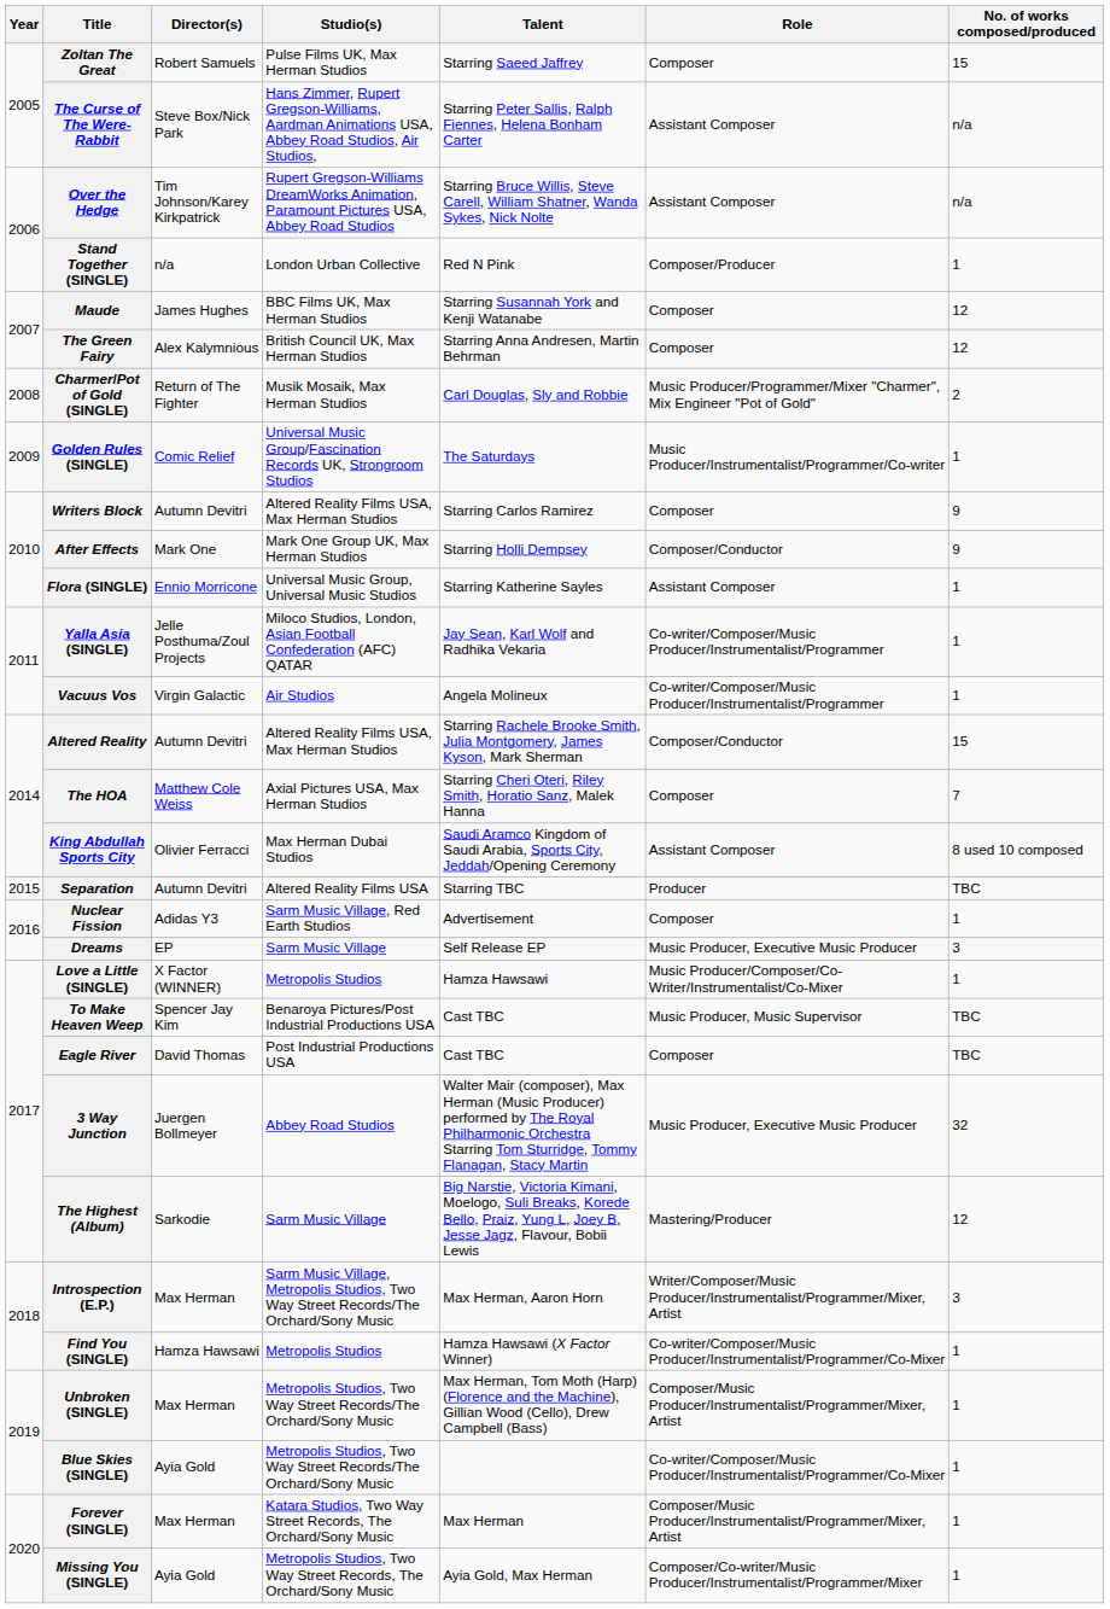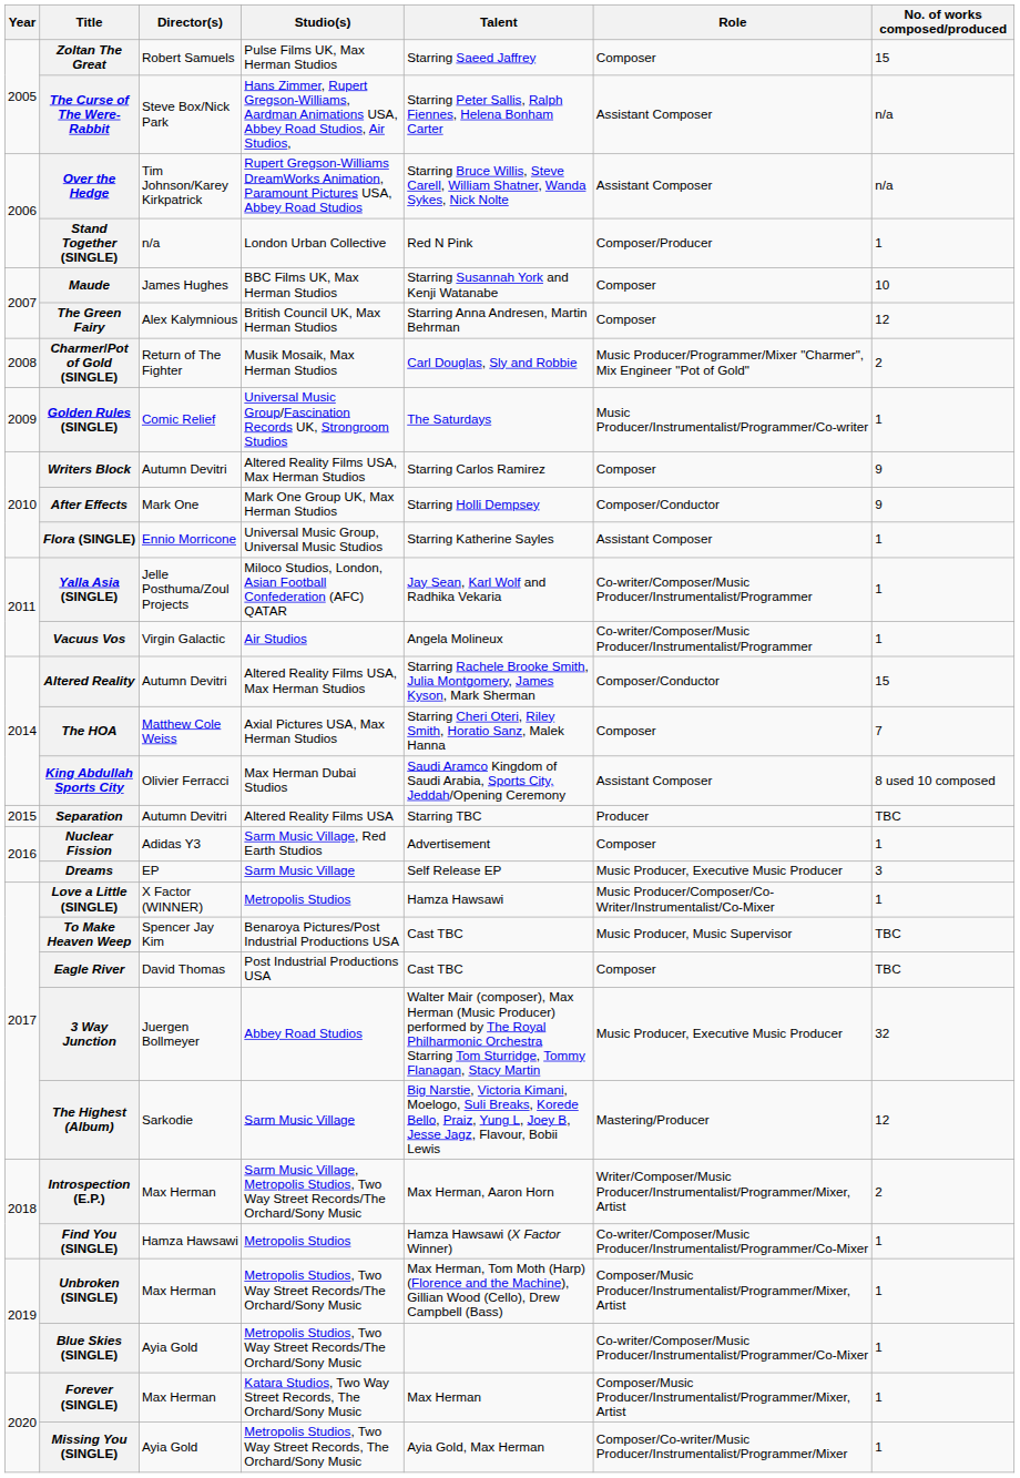 <table class="wikitable sortable">
 <tr>
 <th>Year</th>
 <th>Title</th>
 <th>Director(s)</th>
 <th>Studio(s)</th>
 <th>Talent</th>
 <th>Role</th>
 <th>No. of works composed/produced</th>
 </tr>
 <tr>
 <td rowspan="2">2005</td>
 <th><em>Zoltan The Great</em></th>
 <td>Robert Samuels</td>
 <td>Pulse Films UK, Max Herman Studios</td>
 <td>Starring <a href='#'>Saeed Jaffrey</a></td>
 <td>Composer</td>
 <td>15</td>
 </tr>
 <tr>
 <th><em><a href='#'>The Curse of The Were-Rabbit</a></em></th>
 <td>Steve Box/Nick Park</td>
 <td><a href='#'>Hans Zimmer</a>, <a href='#'>Rupert Gregson-Williams</a>, <a href='#'>Aardman Animations</a> USA, <a href='#'>Abbey Road Studios</a>, <a href='#'>Air Studios</a>,</td>
 <td>Starring <a href='#'>Peter Sallis</a>, <a href='#'>Ralph Fiennes</a>, <a href='#'>Helena Bonham Carter</a></td>
 <td>Assistant Composer</td>
 <td>n/a</td>
 </tr>
 <tr>
 <td rowspan="2">2006</td>
 <th><em><a href='#'>Over the Hedge</a></em></th>
 <td>Tim Johnson/Karey Kirkpatrick</td>
 <td><a href='#'>Rupert Gregson-Williams</a> <a href='#'>DreamWorks Animation</a>, <a href='#'>Paramount Pictures</a> USA, <a href='#'>Abbey Road Studios</a></td>
 <td>Starring <a href='#'>Bruce Willis</a>, <a href='#'>Steve Carell</a>, <a href='#'>William Shatner</a>, <a href='#'>Wanda Sykes</a>, <a href='#'>Nick Nolte</a></td>
 <td>Assistant Composer</td>
 <td>n/a</td>
 </tr>
 <tr>
 <th><em>Stand Together</em> (SINGLE)</th>
 <td>n/a</td>
 <td>London Urban Collective</td>
 <td>Red N Pink</td>
 <td>Composer/Producer</td>
 <td>1</td>
 </tr>
 <tr>
 <td rowspan="2">2007</td>
 <th><em>Maude</em></th>
 <td>James Hughes</td>
 <td>BBC Films UK, Max Herman Studios</td>
 <td>Starring <a href='#'>Susannah York</a> and Kenji Watanabe</td>
 <td>Composer</td>
-<td>12</td>
+<td>10</td>
 </tr>
 <tr>
 <th><em>The Green Fairy</em></th>
 <td>Alex Kalymnious</td>
 <td>British Council UK, Max Herman Studios</td>
 <td>Starring Anna Andresen, Martin Behrman</td>
 <td>Composer</td>
 <td>12</td>
 </tr>
 <tr>
 <td rowspan="1">2008</td>
 <th><em>Charmer</em>/<em>Pot of Gold</em> (SINGLE)</th>
 <td>Return of The Fighter</td>
 <td>Musik Mosaik, Max Herman Studios</td>
 <td><a href='#'>Carl Douglas</a>, <a href='#'>Sly and Robbie</a></td>
 <td>Music Producer/Programmer/Mixer "Charmer", Mix Engineer "Pot of Gold"</td>
 <td>2</td>
 </tr>
 <tr>
 <td rowspan="1">2009</td>
 <th><em><a href='#'>Golden Rules</a></em> (SINGLE)</th>
 <td><a href='#'>Comic Relief</a></td>
 <td><a href='#'>Universal Music Group</a>/<a href='#'>Fascination Records</a> UK, <a href='#'>Strongroom Studios</a></td>
 <td><a href='#'>The Saturdays</a></td>
 <td>Music Producer/Instrumentalist/Programmer/Co-writer</td>
 <td>1</td>
 </tr>
 <tr>
 <td rowspan="3">2010</td>
 <th><em>Writers Block</em></th>
 <td>Autumn Devitri</td>
 <td>Altered Reality Films USA, Max Herman Studios</td>
 <td>Starring Carlos Ramirez</td>
 <td>Composer</td>
 <td>9</td>
 </tr>
 <tr>
 <th><em>After Effects</em></th>
 <td>Mark One</td>
 <td>Mark One Group UK, Max Herman Studios</td>
 <td>Starring <a href='#'>Holli Dempsey</a></td>
 <td>Composer/Conductor</td>
 <td>9</td>
 </tr>
 <tr>
 <th><em>Flora</em> (SINGLE)</th>
 <td><a href='#'>Ennio Morricone</a></td>
 <td>Universal Music Group, Universal Music Studios</td>
 <td>Starring Katherine Sayles</td>
 <td>Assistant Composer</td>
 <td>1</td>
 </tr>
 <tr>
 <td rowspan="2">2011</td>
 <th><em><a href='#'>Yalla Asia</a></em> (SINGLE)</th>
 <td>Jelle Posthuma/Zoul Projects</td>
 <td>Miloco Studios, London, <a href='#'>Asian Football Confederation</a> (AFC) QATAR</td>
 <td><a href='#'>Jay Sean</a>, <a href='#'>Karl Wolf</a> and Radhika Vekaria</td>
 <td>Co-writer/Composer/Music Producer/Instrumentalist/Programmer</td>
 <td>1</td>
 </tr>
 <tr>
 <th><em>Vacuus Vos</em></th>
 <td>Virgin Galactic</td>
 <td><a href='#'>Air Studios</a></td>
 <td>Angela Molineux</td>
 <td>Co-writer/Composer/Music Producer/Instrumentalist/Programmer</td>
 <td>1</td>
 </tr>
 <tr>
 <td rowspan="3">2014</td>
 <th><em>Altered Reality</em></th>
 <td>Autumn Devitri</td>
 <td>Altered Reality Films USA, Max Herman Studios</td>
 <td>Starring <a href='#'>Rachele Brooke Smith</a>, <a href='#'>Julia Montgomery</a>, <a href='#'>James Kyson</a>, Mark Sherman</td>
 <td>Composer/Conductor</td>
 <td>15</td>
 </tr>
 <tr>
 <th><em>The HOA</em></th>
 <td><a href='#'>Matthew Cole Weiss</a></td>
 <td>Axial Pictures USA, Max Herman Studios</td>
 <td>Starring <a href='#'>Cheri Oteri</a>, <a href='#'>Riley Smith</a>, <a href='#'>Horatio Sanz</a>, Malek Hanna</td>
 <td>Composer</td>
 <td>7</td>
 </tr>
 <tr>
 <th><em><a href='#'>King Abdullah Sports City</a></em></th>
 <td>Olivier Ferracci</td>
 <td>Max Herman Dubai Studios</td>
 <td><a href='#'>Saudi Aramco</a> Kingdom of Saudi Arabia, <a href='#'>Sports City, Jeddah</a>/Opening Ceremony</td>
 <td>Assistant Composer</td>
 <td>8 used 10 composed</td>
 </tr>
 <tr>
 <td rowspan="1">2015</td>
 <th><em>Separation</em></th>
 <td>Autumn Devitri</td>
 <td>Altered Reality Films USA</td>
 <td>Starring TBC</td>
 <td>Producer</td>
 <td>TBC</td>
 </tr>
 <tr>
 <td rowspan="2">2016</td>
 <th><em>Nuclear Fission</em></th>
 <td>Adidas Y3</td>
 <td><a href='#'>Sarm Music Village</a>, Red Earth Studios</td>
 <td>Advertisement</td>
 <td>Composer</td>
 <td>1</td>
 </tr>
 <tr>
 <th><em>Dreams</em></th>
 <td>EP</td>
 <td><a href='#'>Sarm Music Village</a></td>
 <td>Self Release EP</td>
 <td>Music Producer, Executive Music Producer</td>
 <td>3</td>
 </tr>
 <tr>
 <td rowspan="5">2017</td>
 <th><em>Love a Little</em> (SINGLE)</th>
 <td>X Factor (WINNER)</td>
 <td><a href='#'>Metropolis Studios</a></td>
 <td>Hamza Hawsawi</td>
 <td>Music Producer/Composer/Co-Writer/Instrumentalist/Co-Mixer</td>
 <td>1</td>
 </tr>
 <tr>
 <th><em>To Make Heaven Weep</em></th>
 <td>Spencer Jay Kim</td>
 <td>Benaroya Pictures/Post Industrial Productions USA</td>
 <td>Cast TBC</td>
 <td>Music Producer, Music Supervisor</td>
 <td>TBC</td>
 </tr>
 <tr>
 <th><em>Eagle River</em></th>
 <td>David Thomas</td>
 <td>Post Industrial Productions USA</td>
 <td>Cast TBC</td>
 <td>Composer</td>
 <td>TBC</td>
 </tr>
 <tr>
 <th><em>3 Way Junction</em></th>
 <td>Juergen Bollmeyer</td>
 <td><a href='#'>Abbey Road Studios</a></td>
 <td>Walter Mair (composer), Max Herman (Music Producer) performed by <a href='#'>The Royal Philharmonic Orchestra</a> Starring <a href='#'>Tom Sturridge</a>, <a href='#'>Tommy Flanagan</a>, <a href='#'>Stacy Martin</a></td>
 <td>Music Producer, Executive Music Producer</td>
 <td>32</td>
 </tr>
 <tr>
 <th><em>The Highest (Album)</em></th>
 <td>Sarkodie</td>
 <td><a href='#'>Sarm Music Village</a></td>
 <td><a href='#'>Big Narstie</a>, <a href='#'>Victoria Kimani</a>, Moelogo, <a href='#'>Suli Breaks</a>, <a href='#'>Korede Bello</a>, <a href='#'>Praiz</a>, <a href='#'>Yung L</a>, <a href='#'>Joey B</a>, <a href='#'>Jesse Jagz</a>, Flavour, Bobii Lewis</td>
 <td>Mastering/Producer</td>
 <td>12</td>
 </tr>
 <tr>
 <td rowspan="2">2018</td>
 <th><em>Introspection</em> (E.P.)</th>
 <td>Max Herman</td>
 <td><a href='#'>Sarm Music Village</a>, <a href='#'>Metropolis Studios</a>, Two Way Street Records/The Orchard/Sony Music</td>
 <td>Max Herman, Aaron Horn</td>
 <td>Writer/Composer/Music Producer/Instrumentalist/Programmer/Mixer, Artist</td>
-<td>3</td>
+<td>2</td>
 </tr>
 <tr>
 <th><em>Find You</em> (SINGLE)</th>
 <td>Hamza Hawsawi</td>
 <td><a href='#'>Metropolis Studios</a></td>
 <td>Hamza Hawsawi (<em>X Factor</em> Winner)</td>
 <td>Co-writer/Composer/Music Producer/Instrumentalist/Programmer/Co-Mixer</td>
 <td>1</td>
 </tr>
 <tr>
 <td rowspan="2">2019</td>
 <th><em>Unbroken</em> (SINGLE)</th>
 <td>Max Herman</td>
 <td><a href='#'>Metropolis Studios</a>, Two Way Street Records/The Orchard/Sony Music</td>
 <td>Max Herman, Tom Moth (Harp) (<a href='#'>Florence and the Machine</a>), Gillian Wood (Cello), Drew Campbell (Bass)</td>
 <td>Composer/Music Producer/Instrumentalist/Programmer/Mixer, Artist</td>
 <td>1</td>
 </tr>
 <tr>
 <th><em>Blue Skies</em> (SINGLE)</th>
 <td>Ayia Gold</td>
 <td><a href='#'>Metropolis Studios</a>, Two Way Street Records/The Orchard/Sony Music</td>
 <td></td>
 <td>Co-writer/Composer/Music Producer/Instrumentalist/Programmer/Co-Mixer</td>
 <td>1</td>
 </tr>
 <tr>
 <td rowspan="2">2020</td>
 <th><em>Forever</em> (SINGLE)</th>
 <td>Max Herman</td>
 <td><a href='#'>Katara Studios</a>, Two Way Street Records, The Orchard/Sony Music</td>
 <td>Max Herman</td>
 <td>Composer/Music Producer/Instrumentalist/Programmer/Mixer, Artist</td>
 <td>1</td>
 </tr>
 <tr>
 <th><em>Missing You</em> (SINGLE)</th>
 <td>Ayia Gold</td>
 <td><a href='#'>Metropolis Studios</a>, Two Way Street Records, The Orchard/Sony Music</td>
 <td>Ayia Gold, Max Herman</td>
 <td>Composer/Co-writer/Music Producer/Instrumentalist/Programmer/Mixer</td>
 <td>1</td>
 </tr>
 </table>
